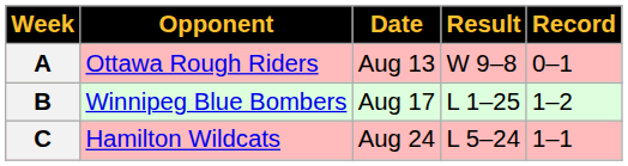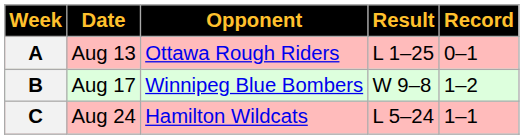 <table class="wikitable sortable">
 <tr>
 <th style="background:black;color:#FFC12D;">Week</th>
+<th style="background:black;color:#FFC12D;">Date</th>
 <th style="background:black;color:#FFC12D;">Opponent</th>
-<th style="background:black;color:#FFC12D;">Date</th>
 <th style="background:black;color:#FFC12D;">Result</th>
 <th style="background:black;color:#FFC12D;">Record</th>
 </tr>
 <tr style="background:#ffbbbb">
 <th>A</th>
+<td>Aug 13</td>
 <td><a href='#'>Ottawa Rough Riders</a></td>
-<td>Aug 13</td>
-<td>W 9–8</td>
+<td>L 1–25</td>
 <td>0–1</td>
 </tr>
 <tr style="background:#ddffdd">
 <th>B</th>
+<td>Aug 17</td>
 <td><a href='#'>Winnipeg Blue Bombers</a></td>
-<td>Aug 17</td>
-<td>L 1–25</td>
+<td>W 9–8</td>
 <td>1–2</td>
 </tr>
 <tr style="background:#ffbbbb">
 <th>C</th>
+<td>Aug 24</td>
 <td><a href='#'>Hamilton Wildcats</a></td>
-<td>Aug 24</td>
 <td>L 5–24</td>
 <td>1–1</td>
 </tr>
 </table>
